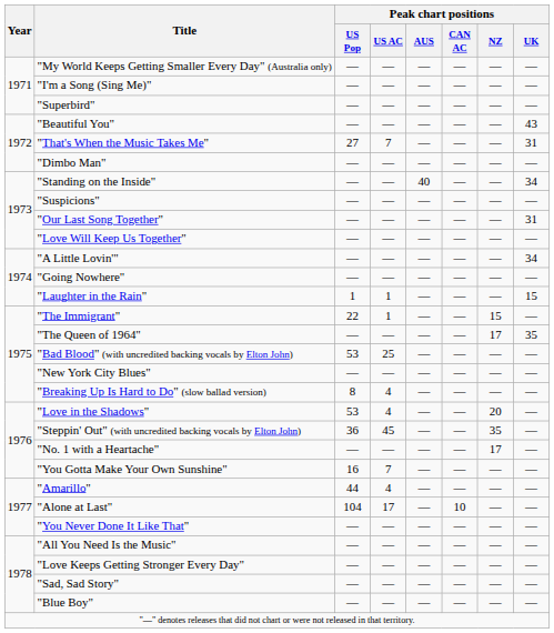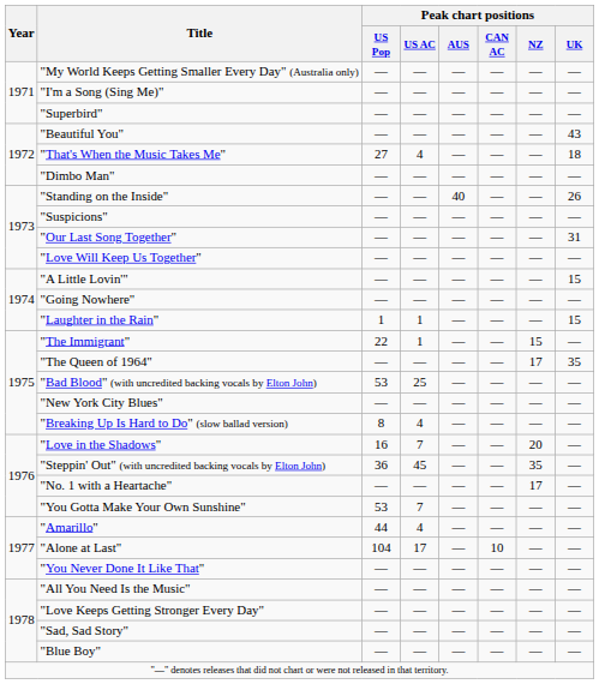 <table class="wikitable">
 <tr>
 <th scope="col" rowspan="2">Year</th>
 <th scope="col" rowspan="2">Title</th>
 <th scope="col" colspan="6">Peak chart positions</th>
 </tr>
 <tr>
 <th style="width:40px;"><small><a href='#'>US Pop</a></small><br></th>
 <th style="width:40px;"><small><a href='#'>US AC</a></small><br></th>
 <th style="width:40px;"><small><a href='#'>AUS</a></small><br></th>
 <th style="width:40px;"><small><a href='#'>CAN AC</a></small><br></th>
 <th style="width:40px;"><small><a href='#'>NZ</a></small><br></th>
 <th style="width:40px;"><small><a href='#'>UK</a></small><br></th>
 </tr>
 <tr>
 <td rowspan="3">1971</td>
 <td>"My World Keeps Getting Smaller Every Day" <small>(Australia only)</small></td>
 <td align=center>―</td>
 <td align=center>―</td>
 <td align=center>―</td>
 <td align=center>―</td>
 <td align=center>―</td>
 <td align=center>―</td>
 </tr>
 <tr>
 <td>"I'm a Song (Sing Me)"</td>
 <td align=center>―</td>
 <td align=center>―</td>
 <td align=center>―</td>
 <td align=center>―</td>
 <td align=center>―</td>
 <td align=center>―</td>
 </tr>
 <tr>
 <td>"Superbird"</td>
 <td align=center>―</td>
 <td align=center>―</td>
 <td align=center>―</td>
 <td align=center>―</td>
 <td align=center>―</td>
 <td align=center>―</td>
 </tr>
 <tr>
 <td rowspan="3">1972</td>
 <td>"Beautiful You"</td>
 <td align=center>―</td>
 <td align=center>―</td>
 <td align=center>―</td>
 <td align=center>―</td>
 <td align=center>―</td>
 <td align=center>43</td>
 </tr>
 <tr>
 <td>"<a href='#'>That's When the Music Takes Me</a>"</td>
 <td align=center>27</td>
-<td align=center>7</td>
+<td align=center>4</td>
 <td align=center>―</td>
 <td align=center>―</td>
 <td align=center>―</td>
-<td align=center>31</td>
+<td align=center>18</td>
 </tr>
 <tr>
 <td>"Dimbo Man"</td>
 <td align=center>―</td>
 <td align=center>―</td>
 <td align=center>―</td>
 <td align=center>―</td>
 <td align=center>―</td>
 <td align=center>―</td>
 </tr>
 <tr>
 <td rowspan="4">1973</td>
 <td>"Standing on the Inside"</td>
 <td align=center>―</td>
 <td align=center>―</td>
 <td align=center>40</td>
 <td align=center>―</td>
 <td align=center>―</td>
-<td align=center>34</td>
+<td align=center>26</td>
 </tr>
 <tr>
 <td>"Suspicions"</td>
 <td align=center>―</td>
 <td align=center>―</td>
 <td align=center>―</td>
 <td align=center>―</td>
 <td align=center>―</td>
 <td align=center>―</td>
 </tr>
 <tr>
 <td>"<a href='#'>Our Last Song Together</a>"</td>
 <td align=center>―</td>
 <td align=center>―</td>
 <td align=center>―</td>
 <td align=center>―</td>
 <td align=center>―</td>
 <td align=center>31</td>
 </tr>
 <tr>
 <td>"<a href='#'>Love Will Keep Us Together</a>"</td>
 <td align=center>―</td>
 <td align=center>―</td>
 <td align=center>―</td>
 <td align=center>―</td>
 <td align=center>―</td>
 <td align=center>―</td>
 </tr>
 <tr>
 <td rowspan="3">1974</td>
 <td>"A Little Lovin'"</td>
 <td align=center>―</td>
 <td align=center>―</td>
 <td align=center>―</td>
 <td align=center>―</td>
 <td align=center>―</td>
-<td align=center>34</td>
+<td align=center>15</td>
 </tr>
 <tr>
 <td>"Going Nowhere"</td>
 <td align=center>―</td>
 <td align=center>―</td>
 <td align=center>―</td>
 <td align=center>―</td>
 <td align=center>―</td>
 <td align=center>―</td>
 </tr>
 <tr>
 <td>"<a href='#'>Laughter in the Rain</a>"</td>
 <td align=center>1</td>
 <td align=center>1</td>
 <td align=center>―</td>
 <td align=center>―</td>
 <td align=center>―</td>
 <td align=center>15</td>
 </tr>
 <tr>
 <td rowspan="5">1975</td>
 <td>"<a href='#'>The Immigrant</a>"</td>
 <td align=center>22</td>
 <td align=center>1</td>
 <td align=center>―</td>
 <td align=center>―</td>
 <td align=center>15</td>
 <td align=center>―</td>
 </tr>
 <tr>
 <td>"The Queen of 1964"</td>
 <td align=center>―</td>
 <td align=center>―</td>
 <td align=center>―</td>
 <td align=center>―</td>
 <td align=center>17</td>
 <td align=center>35</td>
 </tr>
 <tr>
 <td>"<a href='#'>Bad Blood</a>" <small>(with uncredited backing vocals by <a href='#'>Elton John</a>)</small></td>
 <td align=center>53</td>
 <td align=center>25</td>
 <td align=center>―</td>
 <td align=center>―</td>
 <td align=center>―</td>
 <td align=center>―</td>
 </tr>
 <tr>
 <td>"New York City Blues"</td>
 <td align=center>―</td>
 <td align=center>―</td>
 <td align=center>―</td>
 <td align=center>―</td>
 <td align=center>―</td>
 <td align=center>―</td>
 </tr>
 <tr>
 <td>"<a href='#'>Breaking Up Is Hard to Do</a>" <small>(slow ballad version)</small></td>
 <td align=center>8</td>
 <td align=center>4</td>
 <td align=center>―</td>
 <td align=center>―</td>
 <td align=center>―</td>
 <td align=center>―</td>
 </tr>
 <tr>
 <td rowspan="4">1976</td>
 <td>"<a href='#'>Love in the Shadows</a>"</td>
-<td align=center>53</td>
-<td align=center>4</td>
+<td align=center>16</td>
+<td align=center>7</td>
 <td align=center>―</td>
 <td align=center>―</td>
 <td align=center>20</td>
 <td align=center>―</td>
 </tr>
 <tr>
 <td>"Steppin' Out" <small>(with uncredited backing vocals by <a href='#'>Elton John</a>)</small></td>
 <td align=center>36</td>
 <td align=center>45</td>
 <td align=center>―</td>
 <td align=center>―</td>
 <td align=center>35</td>
 <td align=center>―</td>
 </tr>
 <tr>
 <td>"No. 1 with a Heartache"</td>
 <td align=center>―</td>
 <td align=center>―</td>
 <td align=center>―</td>
 <td align=center>―</td>
 <td align=center>17</td>
 <td align=center>―</td>
 </tr>
 <tr>
 <td>"You Gotta Make Your Own Sunshine"</td>
-<td align=center>16</td>
+<td align=center>53</td>
 <td align=center>7</td>
 <td align=center>―</td>
 <td align=center>―</td>
 <td align=center>―</td>
 <td align=center>―</td>
 </tr>
 <tr>
 <td rowspan="3">1977</td>
 <td>"<a href='#'>Amarillo</a>"</td>
 <td align=center>44</td>
 <td align=center>4</td>
 <td align=center>―</td>
 <td align=center>―</td>
 <td align=center>―</td>
 <td align=center>―</td>
 </tr>
 <tr>
 <td>"Alone at Last"</td>
 <td align=center>104</td>
 <td align=center>17</td>
 <td align=center>―</td>
 <td align=center>10</td>
 <td align=center>―</td>
 <td align=center>―</td>
 </tr>
 <tr>
 <td>"<a href='#'>You Never Done It Like That</a>"</td>
 <td align=center>―</td>
 <td align=center>―</td>
 <td align=center>―</td>
 <td align=center>―</td>
 <td align=center>―</td>
 <td align=center>―</td>
 </tr>
 <tr>
 <td rowspan="4">1978</td>
 <td>"All You Need Is the Music"</td>
 <td align=center>―</td>
 <td align=center>―</td>
 <td align=center>―</td>
 <td align=center>―</td>
 <td align=center>―</td>
 <td align=center>―</td>
 </tr>
 <tr>
 <td>"Love Keeps Getting Stronger Every Day"</td>
 <td align=center>―</td>
 <td align=center>―</td>
 <td align=center>―</td>
 <td align=center>―</td>
 <td align=center>―</td>
 <td align=center>―</td>
 </tr>
 <tr>
 <td>"Sad, Sad Story"</td>
 <td align=center>―</td>
 <td align=center>―</td>
 <td align=center>―</td>
 <td align=center>―</td>
 <td align=center>―</td>
 <td align=center>―</td>
 </tr>
 <tr>
 <td>"Blue Boy"</td>
 <td align=center>―</td>
 <td align=center>―</td>
 <td align=center>―</td>
 <td align=center>―</td>
 <td align=center>―</td>
 <td align=center>―</td>
 </tr>
 <tr>
 <td colspan="11" style="text-align:center; font-size:9pt;">"—" denotes releases that did not chart or were not released in that territory.</td>
 </tr>
 </table>
